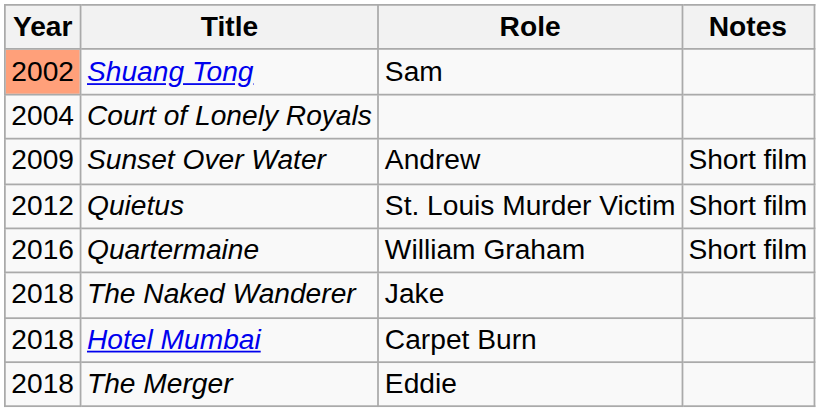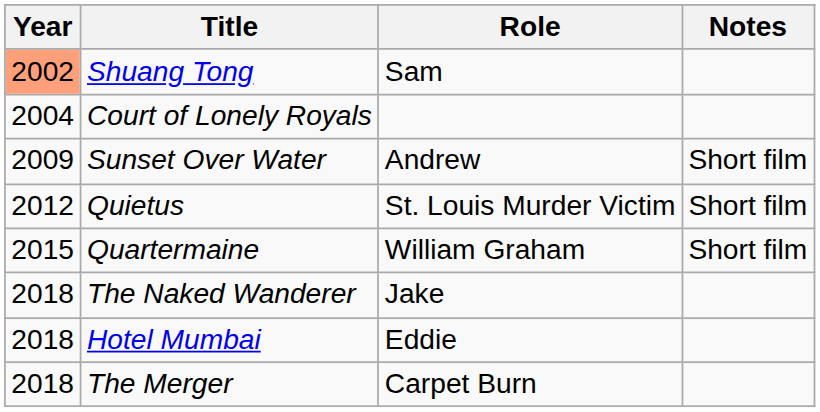 <table class="wikitable sortable">
 <tr>
 <th>Year</th>
 <th>Title</th>
 <th>Role</th>
 <th class="unsortable">Notes</th>
 </tr>
 <tr>
 <td style="background: lightsalmon;">2002</td>
 <td><em><a href='#'>Shuang Tong</a></em></td>
 <td>Sam</td>
 <td></td>
 </tr>
 <tr>
 <td>2004</td>
 <td><em>Court of Lonely Royals</em></td>
 <td></td>
 <td></td>
 </tr>
 <tr>
 <td>2009</td>
 <td><em>Sunset Over Water</em></td>
 <td>Andrew</td>
 <td>Short film</td>
 </tr>
 <tr>
 <td>2012</td>
 <td><em>Quietus</em></td>
 <td>St. Louis Murder Victim</td>
 <td>Short film</td>
 </tr>
 <tr>
-<td>2016</td>
+<td>2015</td>
 <td><em>Quartermaine</em></td>
 <td>William Graham</td>
 <td>Short film</td>
 </tr>
 <tr>
 <td>2018</td>
 <td><em>The Naked Wanderer</em></td>
 <td>Jake</td>
 <td></td>
 </tr>
 <tr>
 <td>2018</td>
 <td><em><a href='#'>Hotel Mumbai</a></em></td>
-<td>Carpet Burn</td>
+<td>Eddie</td>
 <td></td>
 </tr>
 <tr>
 <td>2018</td>
 <td><em>The Merger</em></td>
-<td>Eddie</td>
+<td>Carpet Burn</td>
 <td></td>
 </tr>
 </table>
